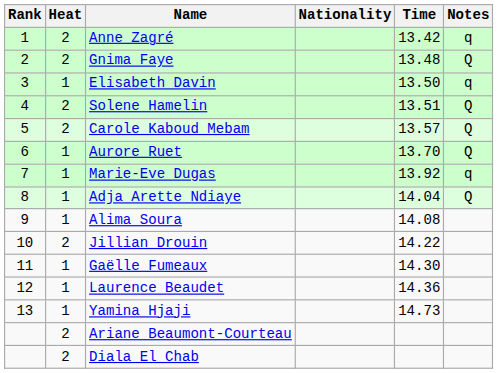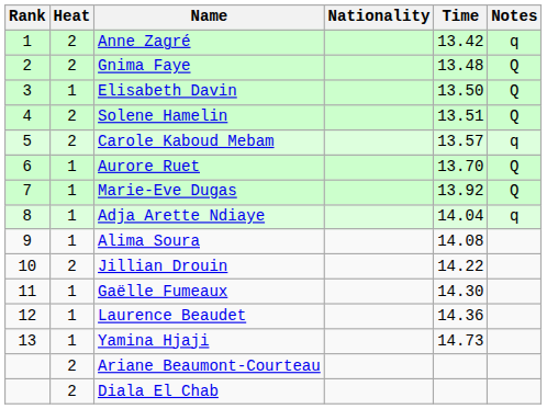 <table class="wikitable sortable" style="text-align:center; font-size:95%">
 <tr>
 <th>Rank</th>
 <th>Heat</th>
 <th>Name</th>
 <th>Nationality</th>
 <th>Time</th>
 <th>Notes</th>
 </tr>
 <tr bgcolor=ccffcc>
 <td>1</td>
 <td>2</td>
 <td align=left><a href='#'>Anne Zagré</a></td>
 <td align=left></td>
 <td>13.42</td>
 <td>q</td>
 </tr>
 <tr bgcolor=ccffcc>
 <td>2</td>
 <td>2</td>
 <td align=left><a href='#'>Gnima Faye</a></td>
 <td align=left></td>
 <td>13.48</td>
 <td>Q</td>
 </tr>
 <tr bgcolor=ccffcc>
 <td>3</td>
 <td>1</td>
 <td align=left><a href='#'>Elisabeth Davin</a></td>
 <td align=left></td>
 <td>13.50</td>
-<td>q</td>
+<td>Q</td>
 </tr>
 <tr bgcolor=ccffcc>
 <td>4</td>
 <td>2</td>
 <td align=left><a href='#'>Solene Hamelin</a></td>
 <td align=left></td>
 <td>13.51</td>
 <td>Q</td>
 </tr>
 <tr bgcolor=ddffdd>
 <td>5</td>
 <td>2</td>
 <td align=left><a href='#'>Carole Kaboud Mebam</a></td>
 <td align=left></td>
 <td>13.57</td>
-<td>Q</td>
+<td>q</td>
 </tr>
 <tr bgcolor=ccffcc>
 <td>6</td>
 <td>1</td>
 <td align=left><a href='#'>Aurore Ruet</a></td>
 <td align=left></td>
 <td>13.70</td>
 <td>Q</td>
 </tr>
 <tr bgcolor=ccffcc>
 <td>7</td>
 <td>1</td>
 <td align=left><a href='#'>Marie-Eve Dugas</a></td>
 <td align=left></td>
 <td>13.92</td>
-<td>q</td>
+<td>Q</td>
 </tr>
 <tr bgcolor=ddffdd>
 <td>8</td>
 <td>1</td>
 <td align=left><a href='#'>Adja Arette Ndiaye</a></td>
 <td align=left></td>
 <td>14.04</td>
-<td>Q</td>
+<td>q</td>
 </tr>
 <tr>
 <td>9</td>
 <td>1</td>
 <td align=left><a href='#'>Alima Soura</a></td>
 <td align=left></td>
 <td>14.08</td>
 <td></td>
 </tr>
 <tr>
 <td>10</td>
 <td>2</td>
 <td align=left><a href='#'>Jillian Drouin</a></td>
 <td align=left></td>
 <td>14.22</td>
 <td></td>
 </tr>
 <tr>
 <td>11</td>
 <td>1</td>
 <td align=left><a href='#'>Gaëlle Fumeaux</a></td>
 <td align=left></td>
 <td>14.30</td>
 <td></td>
 </tr>
 <tr>
 <td>12</td>
 <td>1</td>
 <td align=left><a href='#'>Laurence Beaudet</a></td>
 <td align=left></td>
 <td>14.36</td>
 <td></td>
 </tr>
 <tr>
 <td>13</td>
 <td>1</td>
 <td align=left><a href='#'>Yamina Hjaji</a></td>
 <td align=left></td>
 <td>14.73</td>
 <td></td>
 </tr>
 <tr>
 <td></td>
 <td>2</td>
 <td align=left><a href='#'>Ariane Beaumont-Courteau</a></td>
 <td align=left></td>
 <td></td>
 <td></td>
 </tr>
 <tr>
 <td></td>
 <td>2</td>
 <td align=left><a href='#'>Diala El Chab</a></td>
 <td align=left></td>
 <td></td>
 <td></td>
 </tr>
 </table>
